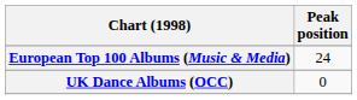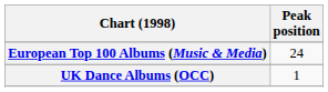 <table class="wikitable sortable plainrowheaders" style="text-align:center;" border="1">
 <tr>
 <th scope="col">Chart (1998)</th>
 <th scope="col">Peak<br>position</th>
 </tr>
 <tr>
 </tr>
 <tr>
 </tr>
 <tr>
 </tr>
 <tr>
 <th scope="row"><a href='#'>European Top 100 Albums</a> (<em><a href='#'>Music & Media</a></em>)</th>
 <td>24</td>
 </tr>
 <tr>
 </tr>
 <tr>
 </tr>
 <tr>
 </tr>
 <tr>
 </tr>
 <tr>
 </tr>
 <tr>
 </tr>
 <tr>
 <th scope="row"><a href='#'>UK Dance Albums</a> (<a href='#'>OCC</a>)</th>
-<td>0</td>
+<td>1</td>
 </tr>
 <tr>
 </tr>
 <tr>
 </tr>
 <tr>
 </tr>
 </table>
